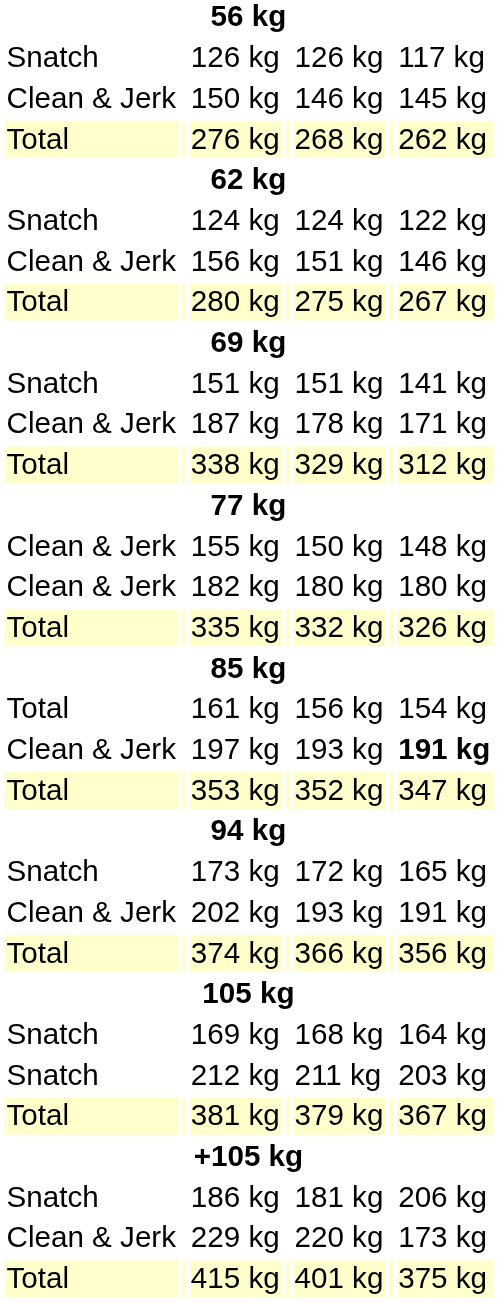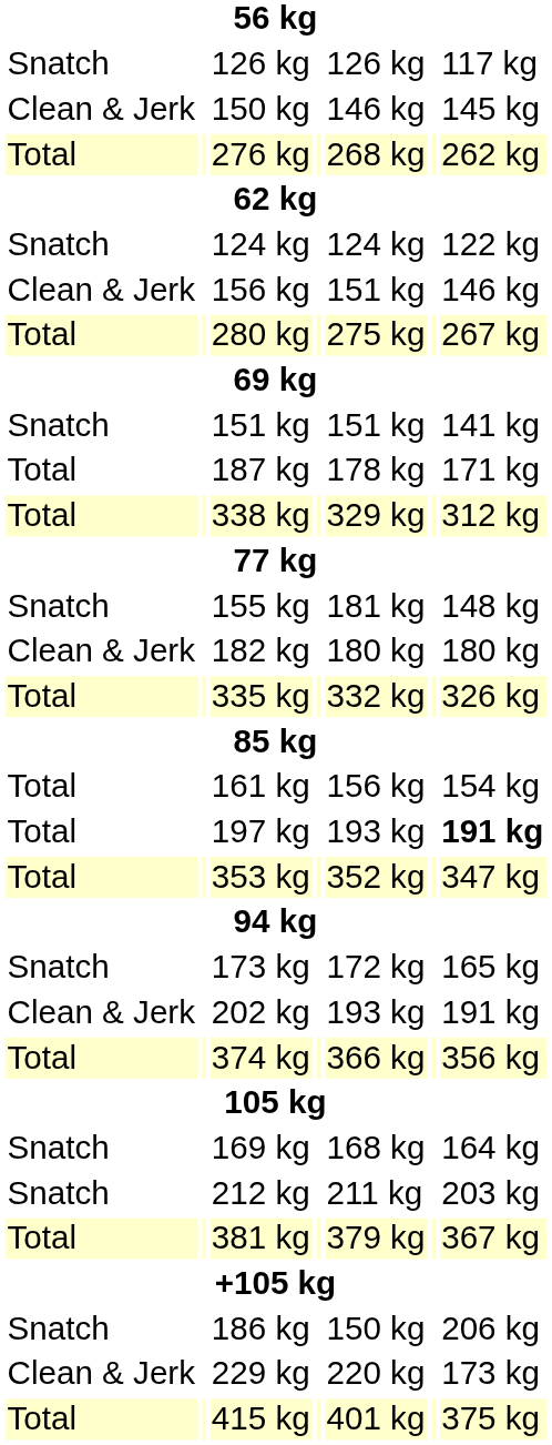 <table>
 <tr>
 <th colspan=7>56 kg</th>
 </tr>
 <tr>
 <td>Snatch</td>
 <td></td>
 <td>126 kg</td>
 <td></td>
 <td>126 kg</td>
 <td></td>
 <td>117 kg</td>
 </tr>
 <tr>
 <td>Clean & Jerk</td>
 <td></td>
 <td>150 kg</td>
 <td></td>
 <td>146 kg</td>
 <td></td>
 <td>145 kg</td>
 </tr>
 <tr bgcolor=ffffcc>
 <td>Total</td>
 <td></td>
 <td>276 kg</td>
 <td></td>
 <td>268 kg</td>
 <td></td>
 <td>262 kg</td>
 </tr>
 <tr>
 <th colspan=7>62 kg</th>
 </tr>
 <tr>
 <td>Snatch</td>
 <td></td>
 <td>124 kg</td>
 <td></td>
 <td>124 kg</td>
 <td></td>
 <td>122 kg</td>
 </tr>
 <tr>
 <td>Clean & Jerk</td>
 <td></td>
 <td>156 kg</td>
 <td></td>
 <td>151 kg</td>
 <td></td>
 <td>146 kg</td>
 </tr>
 <tr bgcolor=ffffcc>
 <td>Total</td>
 <td></td>
 <td>280 kg</td>
 <td></td>
 <td>275 kg</td>
 <td></td>
 <td>267 kg</td>
 </tr>
 <tr>
 <th colspan=7>69 kg</th>
 </tr>
 <tr>
 <td>Snatch</td>
 <td></td>
 <td>151 kg</td>
 <td></td>
 <td>151 kg</td>
 <td></td>
 <td>141 kg</td>
 </tr>
 <tr>
-<td>Clean & Jerk</td>
+<td>Total</td>
 <td></td>
 <td>187 kg</td>
 <td></td>
 <td>178 kg</td>
 <td></td>
 <td>171 kg</td>
 </tr>
 <tr bgcolor=ffffcc>
 <td>Total</td>
 <td></td>
 <td>338 kg</td>
 <td></td>
 <td>329 kg</td>
 <td></td>
 <td>312 kg</td>
 </tr>
 <tr>
 <th colspan=7>77 kg</th>
 </tr>
 <tr>
-<td>Clean & Jerk</td>
+<td>Snatch</td>
 <td></td>
 <td>155 kg</td>
 <td></td>
-<td>150 kg</td>
+<td>181 kg</td>
 <td></td>
 <td>148 kg</td>
 </tr>
 <tr>
 <td>Clean & Jerk</td>
 <td></td>
 <td>182 kg</td>
 <td></td>
 <td>180 kg</td>
 <td></td>
 <td>180 kg</td>
 </tr>
 <tr bgcolor=ffffcc>
 <td>Total</td>
 <td></td>
 <td>335 kg</td>
 <td></td>
 <td>332 kg</td>
 <td></td>
 <td>326 kg</td>
 </tr>
 <tr>
 <th colspan=7>85 kg</th>
 </tr>
 <tr>
 <td>Total</td>
 <td></td>
 <td>161 kg</td>
 <td></td>
 <td>156 kg</td>
 <td></td>
 <td>154 kg</td>
 </tr>
 <tr>
-<td>Clean & Jerk</td>
+<td>Total</td>
 <td></td>
 <td>197 kg</td>
 <td></td>
 <td>193 kg</td>
 <td></td>
 <td><strong>191 kg</strong></td>
 </tr>
 <tr bgcolor=ffffcc>
 <td>Total</td>
 <td></td>
 <td>353 kg</td>
 <td></td>
 <td>352 kg</td>
 <td></td>
 <td>347 kg</td>
 </tr>
 <tr>
 <th colspan=7>94 kg</th>
 </tr>
 <tr>
 <td>Snatch</td>
 <td></td>
 <td>173 kg</td>
 <td></td>
 <td>172 kg</td>
 <td></td>
 <td>165 kg</td>
 </tr>
 <tr>
 <td>Clean & Jerk</td>
 <td></td>
 <td>202 kg</td>
 <td></td>
 <td>193 kg</td>
 <td></td>
 <td>191 kg</td>
 </tr>
 <tr bgcolor=ffffcc>
 <td>Total</td>
 <td></td>
 <td>374 kg</td>
 <td></td>
 <td>366 kg</td>
 <td></td>
 <td>356 kg</td>
 </tr>
 <tr>
 <th colspan=7>105 kg</th>
 </tr>
 <tr>
 <td>Snatch</td>
 <td></td>
 <td>169 kg</td>
 <td></td>
 <td>168 kg</td>
 <td></td>
 <td>164 kg</td>
 </tr>
 <tr>
 <td>Snatch</td>
 <td></td>
 <td>212 kg</td>
 <td></td>
 <td>211 kg</td>
 <td></td>
 <td>203 kg</td>
 </tr>
 <tr bgcolor=ffffcc>
 <td>Total</td>
 <td></td>
 <td>381 kg</td>
 <td></td>
 <td>379 kg</td>
 <td></td>
 <td>367 kg</td>
 </tr>
 <tr>
 <th colspan=7>+105 kg</th>
 </tr>
 <tr>
 <td>Snatch</td>
 <td></td>
 <td>186 kg</td>
 <td></td>
-<td>181 kg</td>
+<td>150 kg</td>
 <td></td>
 <td>206 kg</td>
 </tr>
 <tr>
 <td>Clean & Jerk</td>
 <td></td>
 <td>229 kg</td>
 <td></td>
 <td>220 kg</td>
 <td></td>
 <td>173 kg</td>
 </tr>
 <tr bgcolor=ffffcc>
 <td>Total</td>
 <td></td>
 <td>415 kg</td>
 <td></td>
 <td>401 kg</td>
 <td></td>
 <td>375 kg</td>
 </tr>
 </table>
